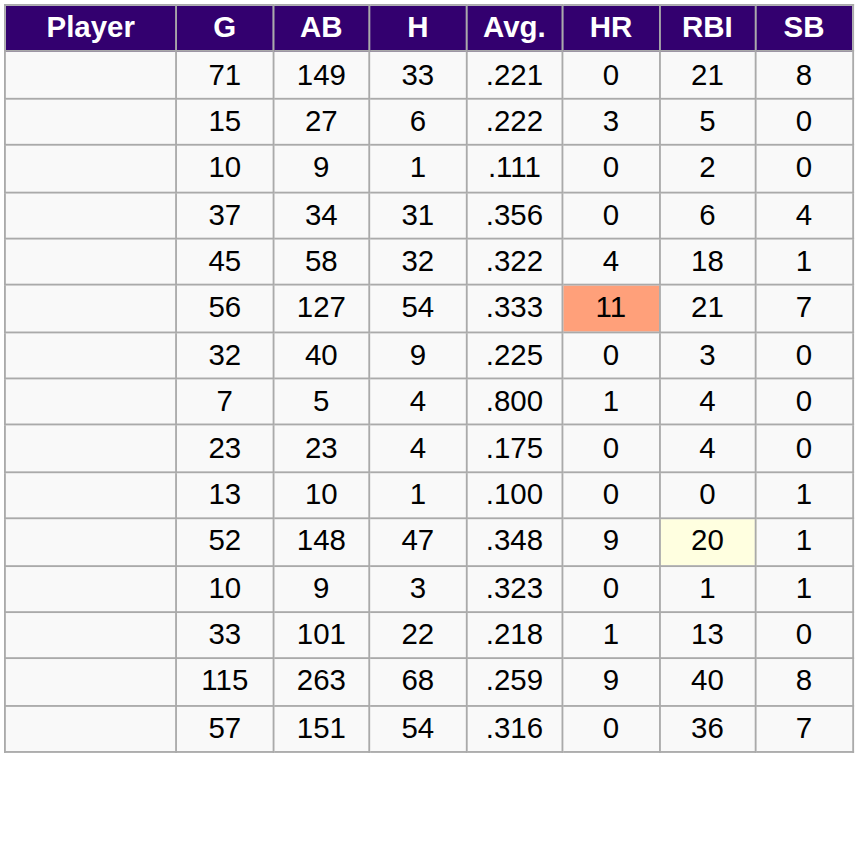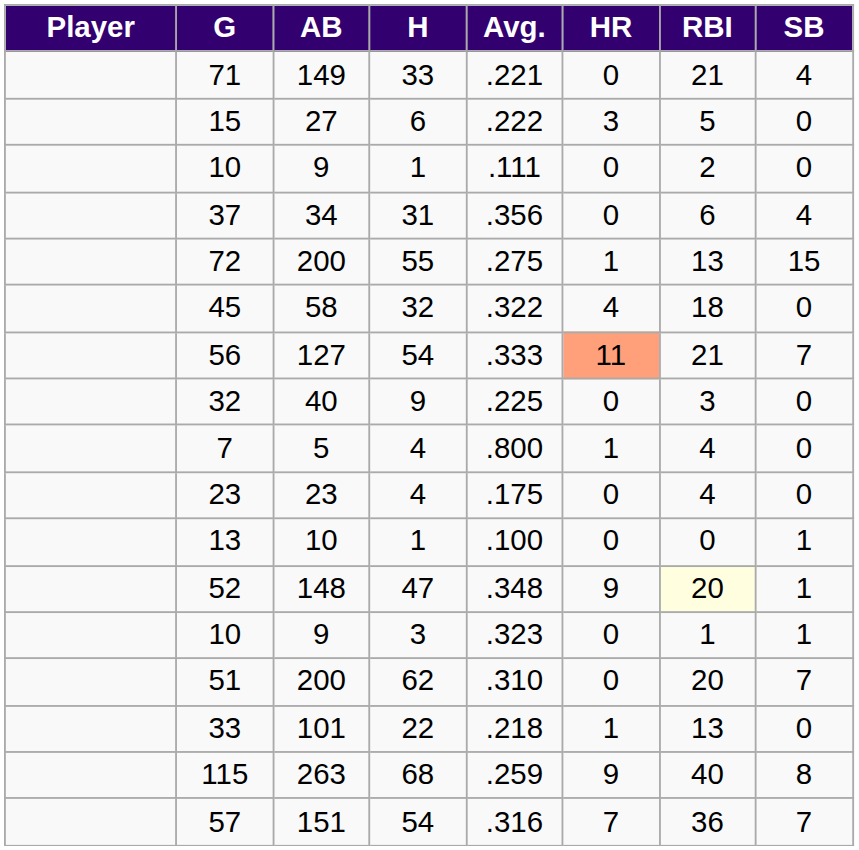 <table class="wikitable sortable">
 <tr>
 <th style="background:#33006F;color:#FFFFFF; width:16%;">Player</th>
 <th style="background:#33006F;color:#FFFFFF; width:9%;">G</th>
 <th style="background:#33006F;color:#FFFFFF; width:9%;">AB</th>
 <th style="background:#33006F;color:#FFFFFF; width:9%;">H</th>
 <th style="background:#33006F;color:#FFFFFF; width:9%;">Avg.</th>
 <th style="background:#33006F;color:#FFFFFF; width:9%;">HR</th>
 <th style="background:#33006F;color:#FFFFFF; width:9%;">RBI</th>
 <th style="background:#33006F;color:#FFFFFF; width:9%;">SB</th>
 </tr>
 <tr style="text-align:center;">
 <td></td>
 <td>71</td>
 <td>149</td>
 <td>33</td>
 <td>.221</td>
 <td>0</td>
 <td>21</td>
-<td>8</td>
+<td>4</td>
 </tr>
 <tr style="text-align:center;">
 <td></td>
 <td>15</td>
 <td>27</td>
 <td>6</td>
 <td>.222</td>
 <td>3</td>
 <td>5</td>
 <td>0</td>
 </tr>
 <tr style="text-align:center;">
 <td></td>
 <td>10</td>
 <td>9</td>
 <td>1</td>
 <td>.111</td>
 <td>0</td>
 <td>2</td>
 <td>0</td>
 </tr>
 <tr style="text-align:center;">
 <td></td>
 <td>37</td>
 <td>34</td>
 <td>31</td>
 <td>.356</td>
 <td>0</td>
 <td>6</td>
 <td>4</td>
 </tr>
 <tr style="text-align:center;">
 <td></td>
+<td>72</td>
+<td>200</td>
+<td>55</td>
+<td>.275</td>
+<td>1</td>
+<td>13</td>
+<td>15</td>
+</tr>
+<tr style="text-align:center;">
+<td></td>
 <td>45</td>
 <td>58</td>
 <td>32</td>
 <td>.322</td>
 <td>4</td>
 <td>18</td>
-<td>1</td>
+<td>0</td>
 </tr>
 <tr style="text-align:center;">
 <td></td>
 <td>56</td>
 <td>127</td>
 <td>54</td>
 <td>.333</td>
 <td style="background: lightsalmon;">11</td>
 <td>21</td>
 <td>7</td>
 </tr>
 <tr style="text-align:center;">
 <td></td>
 <td>32</td>
 <td>40</td>
 <td>9</td>
 <td>.225</td>
 <td>0</td>
 <td>3</td>
 <td>0</td>
 </tr>
 <tr style="text-align:center;">
 <td></td>
 <td>7</td>
 <td>5</td>
 <td>4</td>
 <td>.800</td>
 <td>1</td>
 <td>4</td>
 <td>0</td>
 </tr>
 <tr style="text-align:center;">
 <td></td>
 <td>23</td>
 <td>23</td>
 <td>4</td>
 <td>.175</td>
 <td>0</td>
 <td>4</td>
 <td>0</td>
 </tr>
 <tr style="text-align:center;">
 <td></td>
 <td>13</td>
 <td>10</td>
 <td>1</td>
 <td>.100</td>
 <td>0</td>
 <td>0</td>
 <td>1</td>
 </tr>
 <tr style="text-align:center;">
 <td></td>
 <td>52</td>
 <td>148</td>
 <td>47</td>
 <td>.348</td>
 <td>9</td>
 <td style="background: lightyellow;">20</td>
 <td>1</td>
 </tr>
 <tr style="text-align:center;">
 <td></td>
 <td>10</td>
 <td>9</td>
 <td>3</td>
 <td>.323</td>
 <td>0</td>
 <td>1</td>
 <td>1</td>
 </tr>
 <tr style="text-align:center;">
 <td></td>
+<td>51</td>
+<td>200</td>
+<td>62</td>
+<td>.310</td>
+<td>0</td>
+<td>20</td>
+<td>7</td>
+</tr>
+<tr style="text-align:center;">
+<td></td>
 <td>33</td>
 <td>101</td>
 <td>22</td>
 <td>.218</td>
 <td>1</td>
 <td>13</td>
 <td>0</td>
 </tr>
 <tr style="text-align:center;">
 <td></td>
 <td>115</td>
 <td>263</td>
 <td>68</td>
 <td>.259</td>
 <td>9</td>
 <td>40</td>
 <td>8</td>
 </tr>
 <tr style="text-align:center;">
 <td></td>
 <td>57</td>
 <td>151</td>
 <td>54</td>
 <td>.316</td>
-<td>0</td>
+<td>7</td>
 <td>36</td>
 <td>7</td>
 </tr>
 </table>
